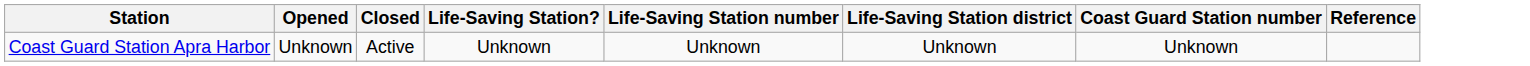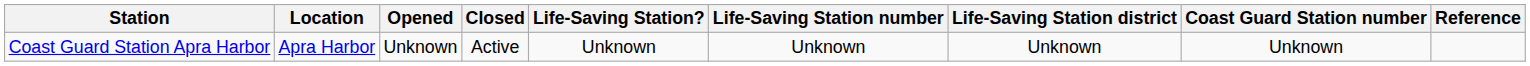 <table class="wikitable sortable" style="text-align:left;">
 <tr>
 <th>Station</th>
+<th>Location</th>
 <th>Opened</th>
 <th>Closed</th>
 <th>Life-Saving Station?</th>
 <th>Life-Saving Station number</th>
 <th>Life-Saving Station district</th>
 <th>Coast Guard Station number</th>
 <th>Reference</th>
 </tr>
 <tr>
 <td><a href='#'>Coast Guard Station Apra Harbor</a></td>
+<td><a href='#'>Apra Harbor</a></td>
 <td align="center">Unknown</td>
 <td align="center">Active</td>
 <td align="center">Unknown</td>
 <td align="center">Unknown</td>
 <td align="center">Unknown</td>
 <td align="center">Unknown</td>
 <td align="center"></td>
 </tr>
 </table>
